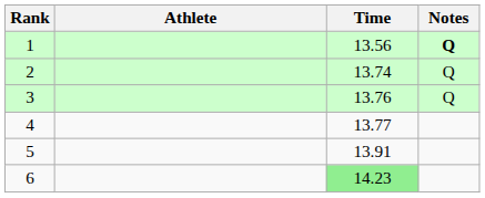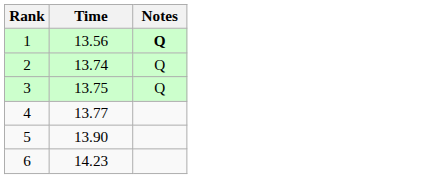 <table class="wikitable" style="text-align:center">
 <tr>
 <th width=40>Rank</th>
-<th width=250>Athlete</th>
 <th width=80>Time</th>
 <th width=50>Notes</th>
 </tr>
 <tr bgcolor=ccffcc>
 <td>1</td>
-<td align=left></td>
 <td>13.56</td>
 <td><strong>Q</strong></td>
 </tr>
 <tr bgcolor=ccffcc>
 <td>2</td>
-<td align=left></td>
 <td>13.74</td>
 <td>Q</td>
 </tr>
 <tr bgcolor=ccffcc>
 <td>3</td>
-<td align=left></td>
-<td>13.76</td>
+<td>13.75</td>
 <td>Q</td>
 </tr>
 <tr>
 <td>4</td>
-<td align=left></td>
 <td>13.77</td>
 <td></td>
 </tr>
 <tr>
 <td>5</td>
-<td align=left></td>
-<td>13.91</td>
+<td>13.90</td>
 <td></td>
 </tr>
 <tr>
 <td>6</td>
-<td align=left></td>
-<td style="background: lightgreen;">14.23</td>
+<td>14.23</td>
 <td></td>
 </tr>
 </table>
